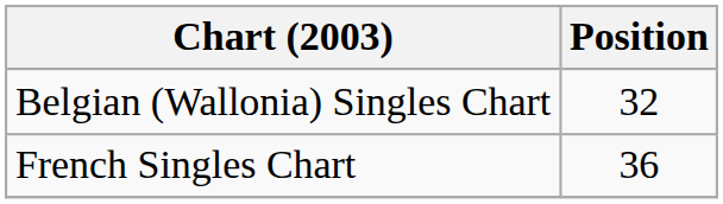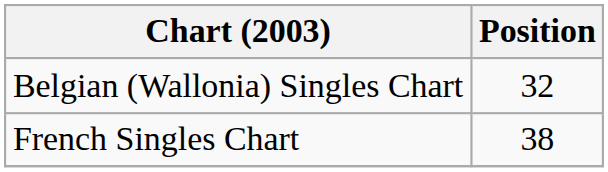 <table class="wikitable sortable">
 <tr>
 <th>Chart (2003)</th>
 <th>Position</th>
 </tr>
 <tr>
 <td>Belgian (Wallonia) Singles Chart</td>
 <td align="center">32</td>
 </tr>
 <tr>
 <td>French Singles Chart</td>
-<td align="center">36</td>
+<td align="center">38</td>
 </tr>
 <tr>
 </tr>
 </table>
